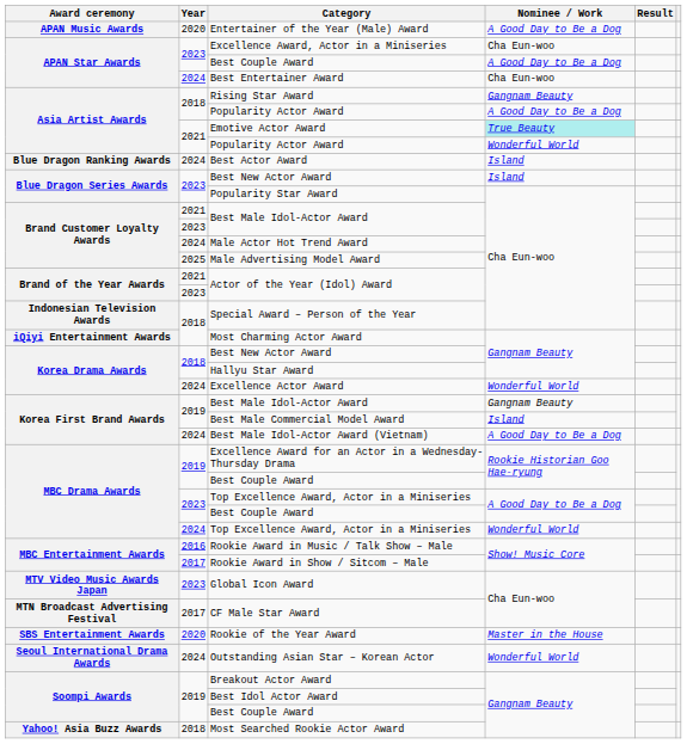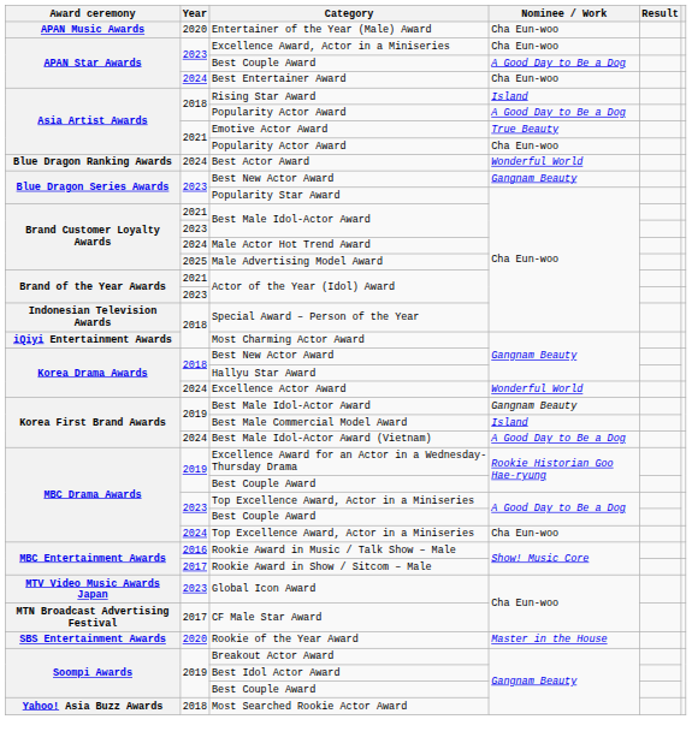 <table class="wikitable plainrowheaders sortable">
 <tr>
 <th scope="col">Award ceremony</th>
 <th scope="col">Year</th>
 <th scope="col">Category</th>
 <th scope="col">Nominee / Work</th>
 <th scope="col">Result</th>
 <th scope="col" class="unsortable"></th>
 </tr>
 <tr>
 <th scope="row"><a href='#'>APAN Music Awards</a></th>
 <td style="text-align:center">2020</td>
 <td>Entertainer of the Year (Male) Award</td>
-<td><em><a href='#'>A Good Day to Be a Dog</a></em></td>
+<td>Cha Eun-woo</td>
 <td></td>
 <td style="text-align:center"></td>
 </tr>
 <tr>
 <th scope="row"  rowspan="3"><a href='#'>APAN Star Awards</a></th>
 <td rowspan="2" style="text-align:center"><a href='#'>2023</a></td>
 <td>Excellence Award, Actor in a Miniseries</td>
 <td rowspan="1">Cha Eun-woo</td>
 <td></td>
 <td style="text-align:center"></td>
 </tr>
 <tr>
 <td>Best Couple Award </td>
 <td><em><a href='#'>A Good Day to Be a Dog</a></em></td>
 <td></td>
 <td style="text-align:center"></td>
 </tr>
 <tr>
 <td style="text-align:center"><a href='#'>2024</a></td>
 <td>Best Entertainer Award</td>
 <td>Cha Eun-woo</td>
 <td></td>
 <td style="text-align:center"></td>
 </tr>
 <tr>
 <th scope="row"  rowspan="4"><a href='#'>Asia Artist Awards</a></th>
 <td rowspan="2" style="text-align:center">2018</td>
 <td>Rising Star Award</td>
-<td><em><a href='#'>Gangnam Beauty</a></em></td>
+<td><em><a href='#'>Island</a></em></td>
 <td></td>
 <td style="text-align:center"></td>
 </tr>
 <tr>
 <td scope="row" rowspan="1">Popularity Actor Award</td>
 <td><em><a href='#'>A Good Day to Be a Dog</a></em></td>
 <td></td>
 <td style="text-align:center"></td>
 </tr>
 <tr>
 <td rowspan="2" style="text-align:center">2021</td>
 <td>Emotive Actor Award</td>
-<td style="background: paleturquoise;"><em><a href='#'>True Beauty</a></em></td>
+<td><em><a href='#'>True Beauty</a></em></td>
 <td></td>
 <td style="text-align:center"></td>
 </tr>
 <tr>
 <td>Popularity Actor Award</td>
-<td><em><a href='#'>Wonderful World</a></em></td>
+<td>Cha Eun-woo</td>
 <td></td>
 <td style="text-align:center"></td>
 </tr>
 <tr>
 <th scope="row">Blue Dragon Ranking Awards</th>
 <td style="text-align:center">2024</td>
 <td>Best Actor Award</td>
-<td><em><a href='#'>Island</a></em></td>
+<td><em><a href='#'>Wonderful World</a></em></td>
 <td></td>
 <td style="text-align:center"></td>
 </tr>
 <tr>
 <th scope="row" rowspan="2"><a href='#'>Blue Dragon Series Awards</a></th>
 <td rowspan="2" style="text-align:center"><a href='#'>2023</a></td>
 <td>Best New Actor Award</td>
-<td><em><a href='#'>Island</a></em></td>
+<td><em><a href='#'>Gangnam Beauty</a></em></td>
 <td></td>
 <td style="text-align:center"></td>
 </tr>
 <tr>
 <td>Popularity Star Award</td>
 <td rowspan="8">Cha Eun-woo</td>
 <td></td>
 <td style="text-align:center"></td>
 </tr>
 <tr>
 <th scope="row"  rowspan="4">Brand Customer Loyalty Awards</th>
 <td style="text-align:center">2021</td>
 <td scope="row" rowspan="2">Best Male Idol-Actor Award</td>
 <td></td>
 <td style="text-align:center"></td>
 </tr>
 <tr>
 <td style="text-align:center">2023</td>
 <td></td>
 <td style="text-align:center"></td>
 </tr>
 <tr>
 <td style="text-align:center">2024</td>
 <td>Male Actor Hot Trend Award</td>
 <td></td>
 <td style="text-align:center"></td>
 </tr>
 <tr>
 <td style="text-align:center">2025</td>
 <td>Male Advertising Model Award</td>
 <td></td>
 <td style="text-align:center"></td>
 </tr>
 <tr>
 <th scope="row"  rowspan="2">Brand of the Year Awards</th>
 <td style="text-align:center">2021</td>
 <td scope="row"  rowspan="2">Actor of the Year (Idol) Award</td>
 <td></td>
 <td style="text-align:center"></td>
 </tr>
 <tr>
 <td style="text-align:center">2023</td>
 <td></td>
 <td style="text-align:center"></td>
 </tr>
 <tr>
 <th scope="row">Indonesian Television Awards</th>
 <td rowspan="2" style="text-align:center">2018</td>
 <td>Special Award – Person of the Year</td>
 <td></td>
 <td style="text-align:center"></td>
 </tr>
 <tr>
 <th scope="row"><a href='#'>iQiyi</a> Entertainment Awards</th>
 <td>Most Charming Actor Award</td>
 <td rowspan="3"><em><a href='#'>Gangnam Beauty</a></em></td>
 <td></td>
 <td style="text-align:center"></td>
 </tr>
 <tr>
 <th scope="row"  rowspan="3"><a href='#'>Korea Drama Awards</a></th>
 <td rowspan="2" style="text-align:center"><a href='#'>2018</a></td>
 <td>Best New Actor Award</td>
 <td></td>
 <td rowspan="2" style="text-align:center"></td>
 </tr>
 <tr>
 <td>Hallyu Star Award</td>
 <td></td>
 </tr>
 <tr>
 <td style="text-align:center">2024</td>
 <td>Excellence Actor Award</td>
 <td><em><a href='#'>Wonderful World</a></em></td>
 <td></td>
 <td style="text-align:center"></td>
 </tr>
 <tr>
 <th scope="row" rowspan="3">Korea First Brand Awards</th>
 <td rowspan="2" style="text-align:center">2019</td>
 <td>Best Male Idol-Actor Award</td>
 <td><em>Gangnam Beauty</em></td>
 <td></td>
 <td rowspan="2" style="text-align:center"></td>
 </tr>
 <tr>
 <td>Best Male Commercial Model Award</td>
 <td><em><a href='#'>Island</a></em></td>
 <td></td>
 </tr>
 <tr>
 <td style="text-align:center">2024</td>
 <td>Best Male Idol-Actor Award (Vietnam)</td>
 <td><em><a href='#'>A Good Day to Be a Dog</a></em></td>
 <td></td>
 <td style="text-align:center"></td>
 </tr>
 <tr>
 <th scope="row" rowspan="5"><a href='#'>MBC Drama Awards</a></th>
 <td rowspan="2" style="text-align:center"><a href='#'>2019</a></td>
 <td>Excellence Award for an Actor in a Wednesday-Thursday Drama</td>
 <td rowspan="2"><em><a href='#'>Rookie Historian Goo Hae-ryung</a></em></td>
 <td></td>
 <td rowspan="2" style="text-align:center"></td>
 </tr>
 <tr>
 <td>Best Couple Award </td>
 <td></td>
 </tr>
 <tr>
 <td rowspan="2" style="text-align:center"><a href='#'>2023</a></td>
 <td>Top Excellence Award, Actor in a Miniseries</td>
 <td rowspan="2"><em><a href='#'>A Good Day to Be a Dog</a></em></td>
 <td></td>
 <td rowspan="2" style="text-align:center"></td>
 </tr>
 <tr>
 <td>Best Couple Award </td>
 <td></td>
 </tr>
 <tr>
 <td style="text-align:center"><a href='#'>2024</a></td>
 <td>Top Excellence Award, Actor in a Miniseries</td>
-<td><em><a href='#'>Wonderful World</a></em></td>
+<td rowspan="1">Cha Eun-woo</td>
 <td></td>
 <td style="text-align:center"></td>
 </tr>
 <tr>
 <th scope="row" rowspan="2"><a href='#'>MBC Entertainment Awards</a></th>
 <td style="text-align:center"><a href='#'>2016</a></td>
 <td>Rookie Award in Music / Talk Show – Male</td>
 <td rowspan="2"><em><a href='#'>Show! Music Core</a></em></td>
 <td></td>
 <td style="text-align:center"></td>
 </tr>
 <tr>
 <td style="text-align:center"><a href='#'>2017</a></td>
 <td>Rookie Award in Show / Sitcom – Male</td>
 <td></td>
 <td style="text-align:center"></td>
 </tr>
 <tr>
 <th scope="row"><a href='#'>MTV Video Music Awards Japan</a></th>
 <td style="text-align:center"><a href='#'>2023</a></td>
 <td>Global Icon Award</td>
 <td rowspan="2">Cha Eun-woo</td>
 <td></td>
 <td style="text-align:center"></td>
 </tr>
 <tr>
 <th scope="row">MTN Broadcast Advertising Festival</th>
 <td style="text-align:center">2017</td>
 <td>CF Male Star Award</td>
 <td></td>
 <td style="text-align:center"></td>
 </tr>
 <tr>
 <th scope="row"><a href='#'>SBS Entertainment Awards</a></th>
 <td style="text-align:center"><a href='#'>2020</a></td>
 <td>Rookie of the Year Award</td>
 <td><em><a href='#'>Master in the House</a></em></td>
 <td></td>
 <td style="text-align:center"></td>
 </tr>
 <tr>
-<th scope="row" rowspan="1"><a href='#'>Seoul International Drama Awards</a></th>
-<td style="text-align:center">2024</td>
-<td>Outstanding Asian Star – Korean Actor</td>
-<td><em><a href='#'>Wonderful World</a></em></td>
-<td></td>
-<td style="text-align:center"></td>
-</tr>
-<tr>
 <th scope="row" rowspan="3"><a href='#'>Soompi Awards</a></th>
 <td rowspan="3" style="text-align:center">2019</td>
 <td>Breakout Actor Award</td>
 <td rowspan="4"><em><a href='#'>Gangnam Beauty</a></em></td>
 <td></td>
 <td rowspan="3" style="text-align:center"></td>
 </tr>
 <tr>
 <td>Best Idol Actor Award</td>
 <td></td>
 </tr>
 <tr>
 <td>Best Couple Award </td>
 <td></td>
 </tr>
 <tr>
 <th scope="row" rowspan="1"><a href='#'>Yahoo!</a> Asia Buzz Awards</th>
 <td rowspan="1" style="text-align:center">2018</td>
 <td>Most Searched Rookie Actor Award</td>
 <td></td>
 <td style="text-align:center"></td>
 </tr>
 </table>
